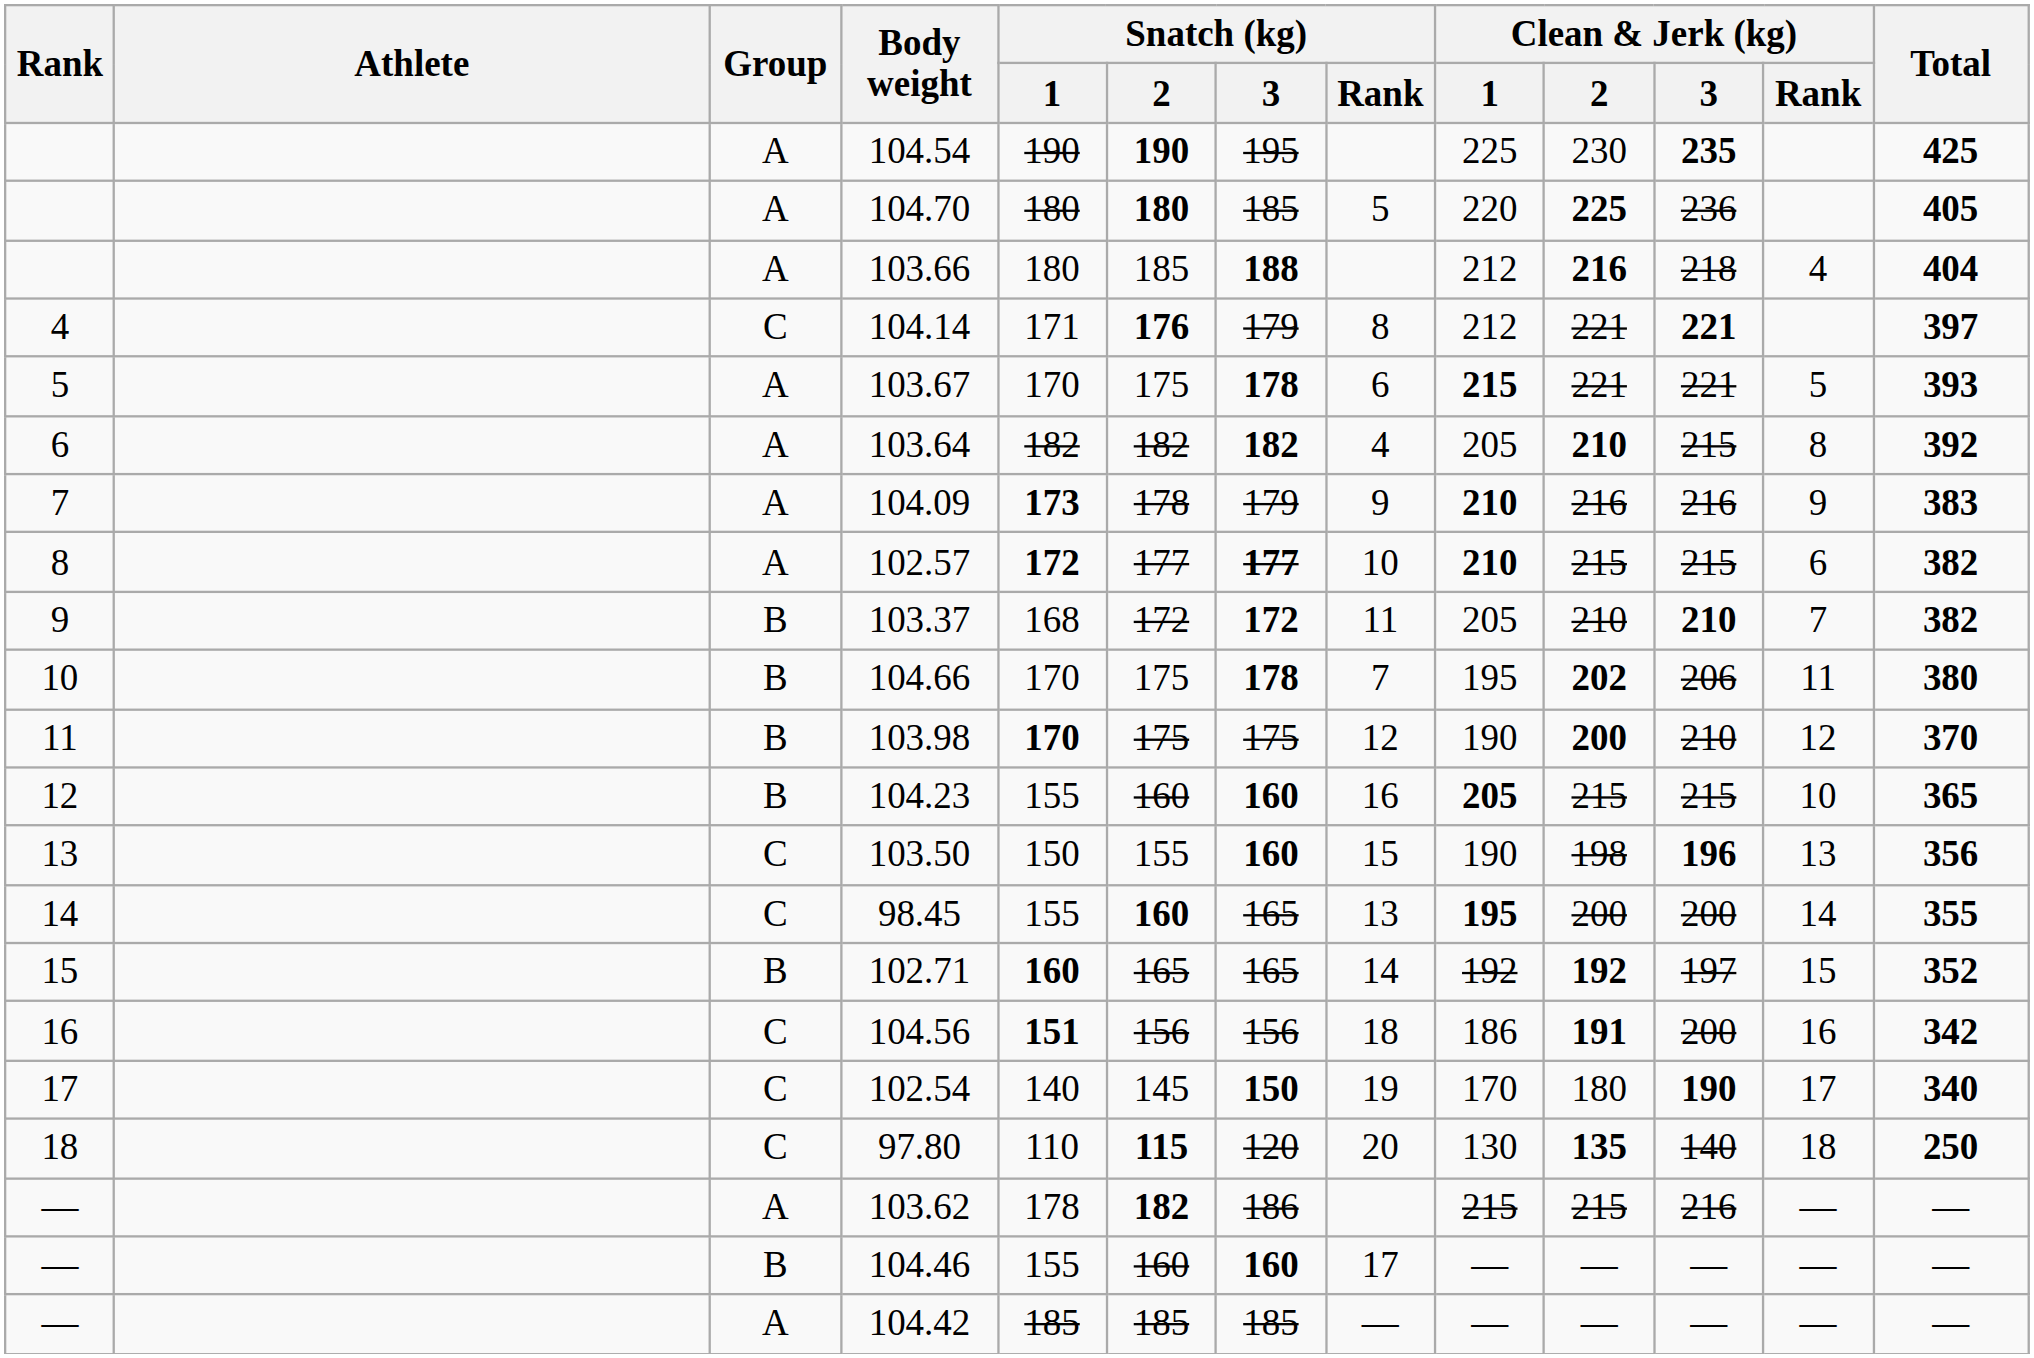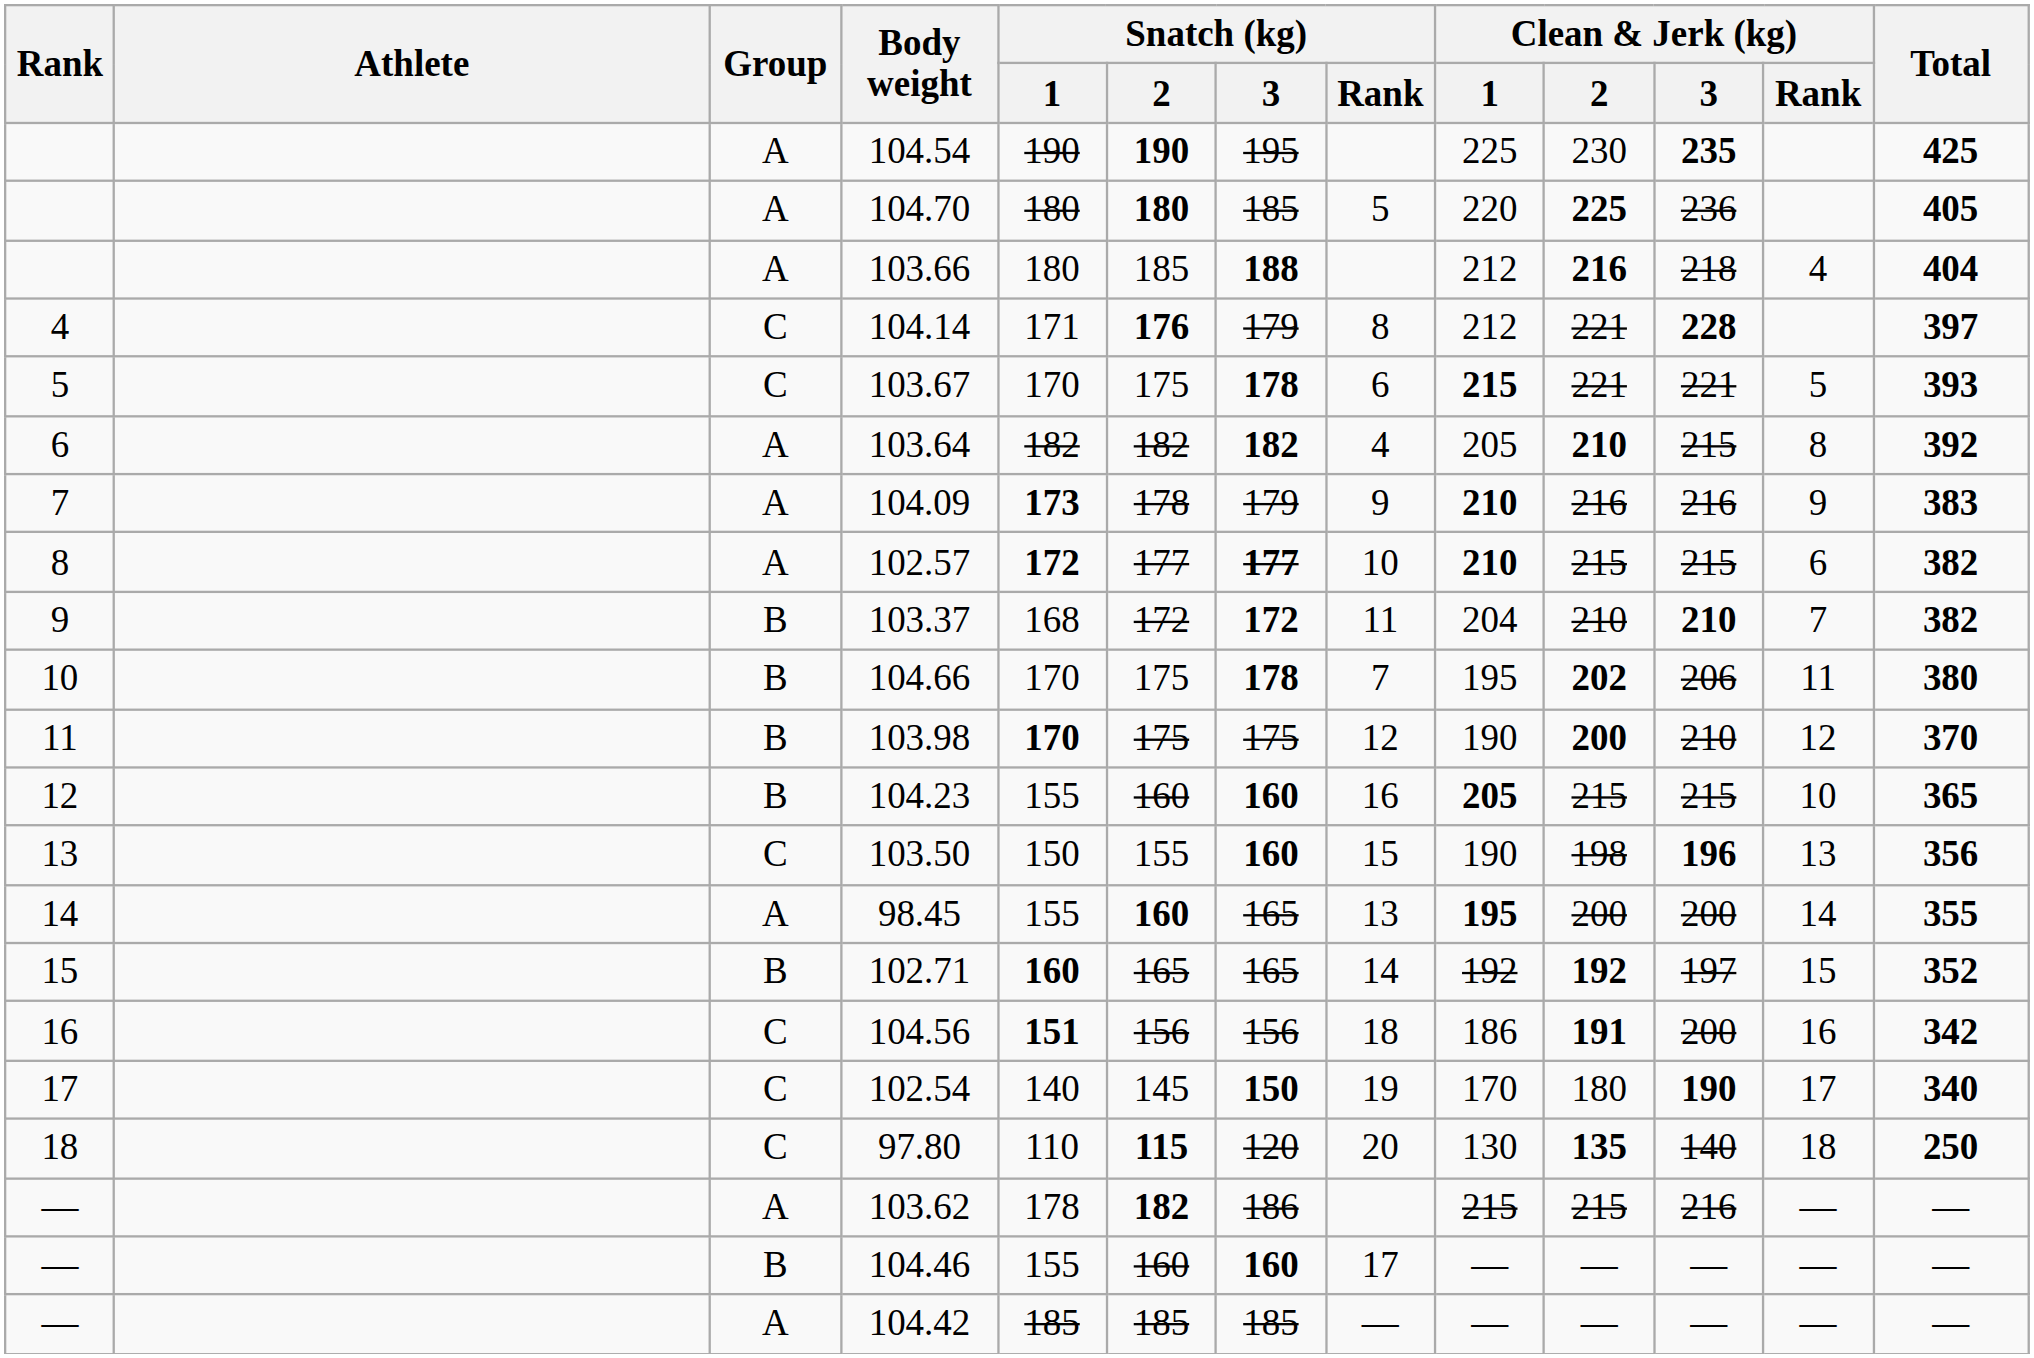 <table class = "wikitable" style="text-align:center;">
 <tr>
 <th rowspan=2 width=40>Rank</th>
 <th rowspan=2 width=250>Athlete</th>
 <th rowspan=2 width=50>Group</th>
 <th rowspan=2 width=60>Body weight</th>
 <th colspan=4>Snatch (kg)</th>
 <th colspan=4>Clean & Jerk (kg)</th>
 <th rowspan=2 width=60>Total</th>
 </tr>
 <tr>
 <th width=40>1</th>
 <th width=40>2</th>
 <th width=40>3</th>
 <th width=40>Rank</th>
 <th width=40>1</th>
 <th width=40>2</th>
 <th width=40>3</th>
 <th width=40>Rank</th>
 </tr>
 <tr>
 <td></td>
 <td align=left></td>
 <td>A</td>
 <td>104.54</td>
 <td><s>190</s></td>
 <td><strong>190</strong></td>
 <td><s>195</s></td>
 <td></td>
 <td>225</td>
 <td>230</td>
 <td><strong>235</strong></td>
 <td></td>
 <td><strong>425</strong></td>
 </tr>
 <tr>
 <td></td>
 <td align=left></td>
 <td>A</td>
 <td>104.70</td>
 <td><s>180</s></td>
 <td><strong>180</strong></td>
 <td><s>185</s></td>
 <td>5</td>
 <td>220</td>
 <td><strong>225</strong></td>
 <td><s>236</s></td>
 <td></td>
 <td><strong>405</strong></td>
 </tr>
 <tr>
 <td></td>
 <td align=left></td>
 <td>A</td>
 <td>103.66</td>
 <td>180</td>
 <td>185</td>
 <td><strong>188</strong></td>
 <td></td>
 <td>212</td>
 <td><strong>216</strong></td>
 <td><s>218</s></td>
 <td>4</td>
 <td><strong>404</strong></td>
 </tr>
 <tr>
 <td>4</td>
 <td align=left></td>
 <td>C</td>
 <td>104.14</td>
 <td>171</td>
 <td><strong>176</strong></td>
 <td><s>179</s></td>
 <td>8</td>
 <td>212</td>
 <td><s>221</s></td>
-<td><strong>221</strong></td>
+<td><strong>228</strong></td>
 <td></td>
 <td><strong>397</strong></td>
 </tr>
 <tr>
 <td>5</td>
 <td align=left></td>
-<td>A</td>
+<td>C</td>
 <td>103.67</td>
 <td>170</td>
 <td>175</td>
 <td><strong>178</strong></td>
 <td>6</td>
 <td><strong>215</strong></td>
 <td><s>221</s></td>
 <td><s>221</s></td>
 <td>5</td>
 <td><strong>393</strong></td>
 </tr>
 <tr>
 <td>6</td>
 <td align=left></td>
 <td>A</td>
 <td>103.64</td>
 <td><s>182</s></td>
 <td><s>182</s></td>
 <td><strong>182</strong></td>
 <td>4</td>
 <td>205</td>
 <td><strong>210</strong></td>
 <td><s>215</s></td>
 <td>8</td>
 <td><strong>392</strong></td>
 </tr>
 <tr>
 <td>7</td>
 <td align=left></td>
 <td>A</td>
 <td>104.09</td>
 <td><strong>173</strong></td>
 <td><s>178</s></td>
 <td><s>179</s></td>
 <td>9</td>
 <td><strong>210</strong></td>
 <td><s>216</s></td>
 <td><s>216</s></td>
 <td>9</td>
 <td><strong>383</strong></td>
 </tr>
 <tr>
 <td>8</td>
 <td align=left></td>
 <td>A</td>
 <td>102.57</td>
 <td><strong>172</strong></td>
 <td><s>177</s></td>
 <td><strong><s>177</s></strong></td>
 <td>10</td>
 <td><strong>210</strong></td>
 <td><s>215</s></td>
 <td><s>215</s></td>
 <td>6</td>
 <td><strong>382</strong></td>
 </tr>
 <tr>
 <td>9</td>
 <td align=left></td>
 <td>B</td>
 <td>103.37</td>
 <td>168</td>
 <td><s>172</s></td>
 <td><strong>172</strong></td>
 <td>11</td>
-<td>205</td>
+<td>204</td>
 <td><s>210</s></td>
 <td><strong>210</strong></td>
 <td>7</td>
 <td><strong>382</strong></td>
 </tr>
 <tr>
 <td>10</td>
 <td align=left></td>
 <td>B</td>
 <td>104.66</td>
 <td>170</td>
 <td>175</td>
 <td><strong>178</strong></td>
 <td>7</td>
 <td>195</td>
 <td><strong>202</strong></td>
 <td><s>206</s></td>
 <td>11</td>
 <td><strong>380</strong></td>
 </tr>
 <tr>
 <td>11</td>
 <td align=left></td>
 <td>B</td>
 <td>103.98</td>
 <td><strong>170</strong></td>
 <td><s>175</s></td>
 <td><s>175</s></td>
 <td>12</td>
 <td>190</td>
 <td><strong>200</strong></td>
 <td><s>210</s></td>
 <td>12</td>
 <td><strong>370</strong></td>
 </tr>
 <tr>
 <td>12</td>
 <td align=left></td>
 <td>B</td>
 <td>104.23</td>
 <td>155</td>
 <td><s>160</s></td>
 <td><strong>160</strong></td>
 <td>16</td>
 <td><strong>205</strong></td>
 <td><s>215</s></td>
 <td><s>215</s></td>
 <td>10</td>
 <td><strong>365</strong></td>
 </tr>
 <tr>
 <td>13</td>
 <td align=left></td>
 <td>C</td>
 <td>103.50</td>
 <td>150</td>
 <td>155</td>
 <td><strong>160</strong></td>
 <td>15</td>
 <td>190</td>
 <td><s>198</s></td>
 <td><strong>196</strong></td>
 <td>13</td>
 <td><strong>356</strong></td>
 </tr>
 <tr>
 <td>14</td>
 <td align=left></td>
-<td>C</td>
+<td>A</td>
 <td>98.45</td>
 <td>155</td>
 <td><strong>160</strong></td>
 <td><s>165</s></td>
 <td>13</td>
 <td><strong>195</strong></td>
 <td><s>200</s></td>
 <td><s>200</s></td>
 <td>14</td>
 <td><strong>355</strong></td>
 </tr>
 <tr>
 <td>15</td>
 <td align=left></td>
 <td>B</td>
 <td>102.71</td>
 <td><strong>160</strong></td>
 <td><s>165</s></td>
 <td><s>165</s></td>
 <td>14</td>
 <td><s>192</s></td>
 <td><strong>192</strong></td>
 <td><s>197</s></td>
 <td>15</td>
 <td><strong>352</strong></td>
 </tr>
 <tr>
 <td>16</td>
 <td align=left></td>
 <td>C</td>
 <td>104.56</td>
 <td><strong>151</strong></td>
 <td><s>156</s></td>
 <td><s>156</s></td>
 <td>18</td>
 <td>186</td>
 <td><strong>191</strong></td>
 <td><s>200</s></td>
 <td>16</td>
 <td><strong>342</strong></td>
 </tr>
 <tr>
 <td>17</td>
 <td align=left></td>
 <td>C</td>
 <td>102.54</td>
 <td>140</td>
 <td>145</td>
 <td><strong>150</strong></td>
 <td>19</td>
 <td>170</td>
 <td>180</td>
 <td><strong>190</strong></td>
 <td>17</td>
 <td><strong>340</strong></td>
 </tr>
 <tr>
 <td>18</td>
 <td align=left></td>
 <td>C</td>
 <td>97.80</td>
 <td>110</td>
 <td><strong>115</strong></td>
 <td><s>120</s></td>
 <td>20</td>
 <td>130</td>
 <td><strong>135</strong></td>
 <td><s>140</s></td>
 <td>18</td>
 <td><strong>250</strong></td>
 </tr>
 <tr>
 <td>—</td>
 <td align=left></td>
 <td>A</td>
 <td>103.62</td>
 <td>178</td>
 <td><strong>182</strong></td>
 <td><s>186</s></td>
 <td></td>
 <td><s>215</s></td>
 <td><s>215</s></td>
 <td><s>216</s></td>
 <td>—</td>
 <td>—</td>
 </tr>
 <tr>
 <td>—</td>
 <td align=left></td>
 <td>B</td>
 <td>104.46</td>
 <td>155</td>
 <td><s>160</s></td>
 <td><strong>160</strong></td>
 <td>17</td>
 <td>—</td>
 <td>—</td>
 <td>—</td>
 <td>—</td>
 <td>—</td>
 </tr>
 <tr>
 <td>—</td>
 <td align=left></td>
 <td>A</td>
 <td>104.42</td>
 <td><s>185</s></td>
 <td><s>185</s></td>
 <td><s>185</s></td>
 <td>—</td>
 <td>—</td>
 <td>—</td>
 <td>—</td>
 <td>—</td>
 <td>—</td>
 </tr>
 </table>
